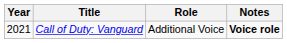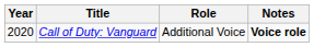 <table class="wikitable">
 <tr>
 <th>Year</th>
 <th>Title</th>
 <th>Role</th>
 <th>Notes</th>
 </tr>
 <tr>
-<td>2021</td>
+<td>2020</td>
 <td><em><a href='#'>Call of Duty: Vanguard</a></em></td>
 <td>Additional Voice</td>
 <td><strong>Voice role</strong></td>
 </tr>
 </table>
